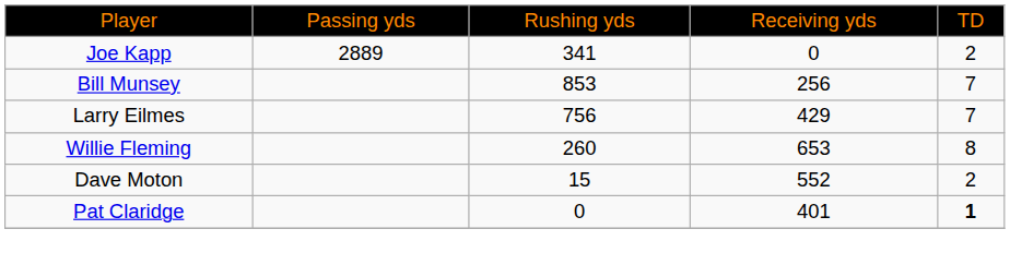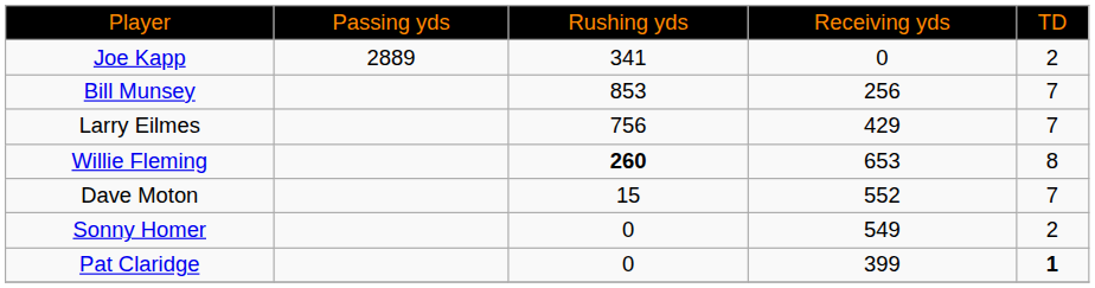 <table class="wikitable" width="90%">
 <tr align="center"  ! style="background:black;color:#FF8800;">
 <td>Player</td>
 <td>Passing yds</td>
 <td>Rushing yds</td>
 <td>Receiving yds</td>
 <td>TD</td>
 </tr>
 <tr align="center" bgcolor="">
 <td><a href='#'>Joe Kapp</a></td>
 <td>2889</td>
 <td>341</td>
 <td>0</td>
 <td>2</td>
 </tr>
 <tr align="center" bgcolor="">
 <td><a href='#'>Bill Munsey</a></td>
 <td></td>
 <td>853</td>
 <td>256</td>
 <td>7</td>
 </tr>
 <tr align="center" bgcolor="">
 <td>Larry Eilmes</td>
 <td></td>
 <td>756</td>
 <td>429</td>
 <td>7</td>
 </tr>
 <tr align="center" bgcolor="">
 <td><a href='#'>Willie Fleming</a></td>
 <td></td>
-<td>260</td>
+<td><strong>260</strong></td>
 <td>653</td>
 <td>8</td>
 </tr>
 <tr align="center" bgcolor="">
 <td>Dave Moton</td>
 <td></td>
 <td>15</td>
 <td>552</td>
+<td>7</td>
+</tr>
+<tr align="center" bgcolor="">
+<td><a href='#'>Sonny Homer</a></td>
+<td></td>
+<td>0</td>
+<td>549</td>
 <td>2</td>
 </tr>
 <tr align="center" bgcolor="">
 <td><a href='#'>Pat Claridge</a></td>
 <td></td>
 <td>0</td>
-<td>401</td>
+<td>399</td>
 <td><strong>1</strong></td>
 </tr>
 <tr align="center" bgcolor="">
 </tr>
 </table>
